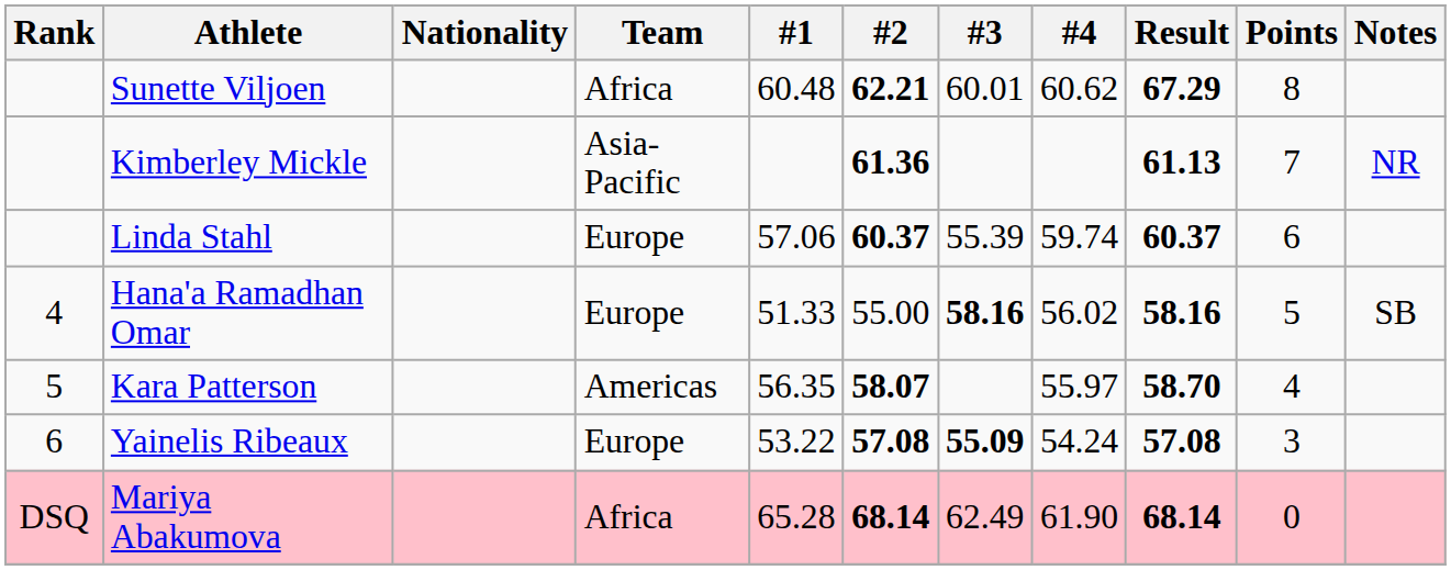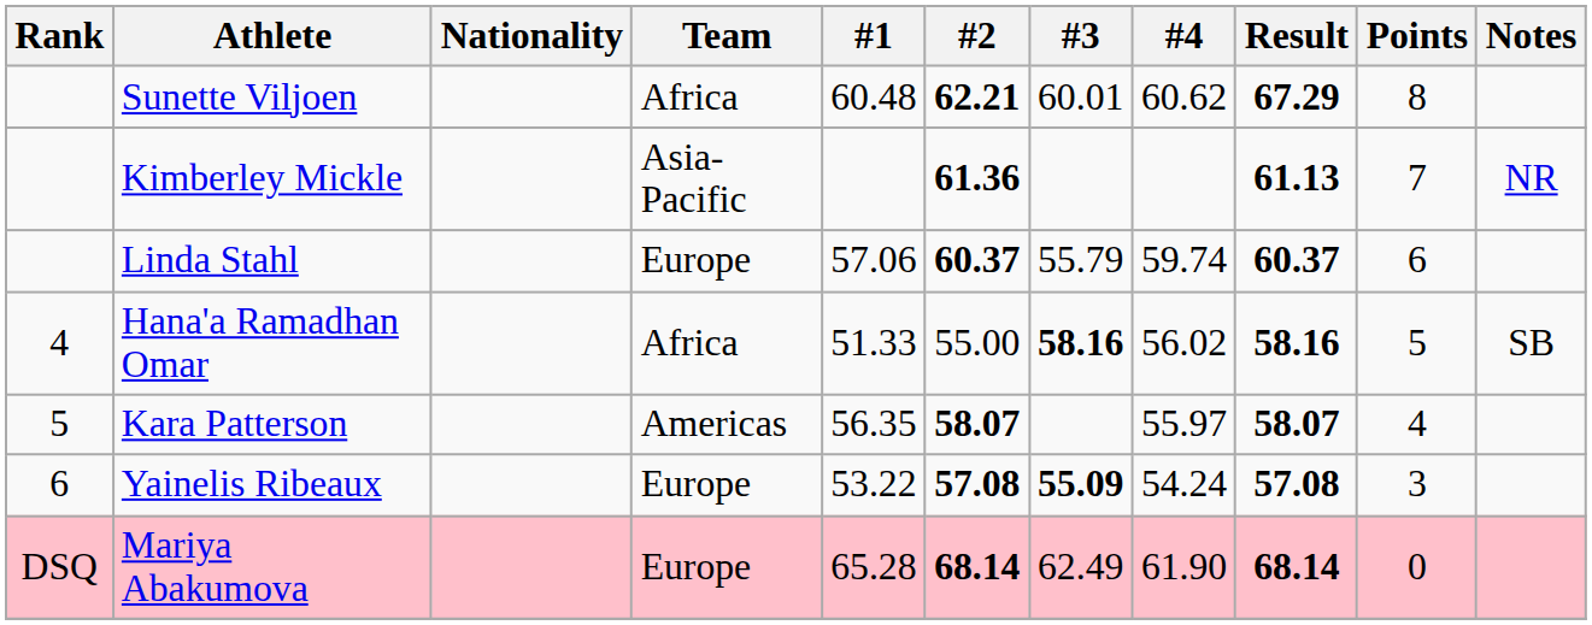 <table class="wikitable sortable" style="text-align:center"  width="75%">
 <tr>
 <th>Rank</th>
 <th>Athlete</th>
 <th>Nationality</th>
 <th>Team</th>
 <th>#1</th>
 <th>#2</th>
 <th>#3</th>
 <th>#4</th>
 <th>Result</th>
 <th>Points</th>
 <th>Notes</th>
 </tr>
 <tr>
 <td></td>
 <td align="left"><a href='#'>Sunette Viljoen</a></td>
 <td align=left></td>
 <td align=left>Africa</td>
 <td>60.48</td>
 <td><strong>62.21</strong></td>
 <td>60.01</td>
 <td>60.62</td>
 <td><strong>67.29</strong></td>
 <td>8</td>
 <td></td>
 </tr>
 <tr>
 <td></td>
 <td align="left"><a href='#'>Kimberley Mickle</a></td>
 <td align=left></td>
 <td align=left>Asia-Pacific</td>
 <td></td>
 <td><strong>61.36</strong></td>
 <td></td>
 <td></td>
 <td><strong>61.13</strong></td>
 <td>7</td>
 <td><a href='#'>NR</a></td>
 </tr>
 <tr>
 <td></td>
 <td align="left"><a href='#'>Linda Stahl</a></td>
 <td align=left></td>
 <td align=left>Europe</td>
 <td>57.06</td>
 <td><strong>60.37</strong></td>
-<td>55.39</td>
+<td>55.79</td>
 <td>59.74</td>
 <td><strong>60.37</strong></td>
 <td>6</td>
 <td></td>
 </tr>
 <tr>
 <td>4</td>
 <td align="left"><a href='#'>Hana'a Ramadhan Omar</a></td>
 <td align=left></td>
-<td align=left>Europe</td>
+<td align=left>Africa</td>
 <td>51.33</td>
 <td>55.00</td>
 <td><strong>58.16</strong></td>
 <td>56.02</td>
 <td><strong>58.16</strong></td>
 <td>5</td>
 <td>SB</td>
 </tr>
 <tr>
 <td>5</td>
 <td align="left"><a href='#'>Kara Patterson</a></td>
 <td align=left></td>
 <td align=left>Americas</td>
 <td>56.35</td>
 <td><strong>58.07</strong></td>
 <td></td>
 <td>55.97</td>
-<td><strong>58.70</strong></td>
+<td><strong>58.07</strong></td>
 <td>4</td>
 <td></td>
 </tr>
 <tr>
 <td>6</td>
 <td align="left"><a href='#'>Yainelis Ribeaux</a></td>
 <td align=left></td>
 <td align=left>Europe</td>
 <td>53.22</td>
 <td><strong>57.08</strong></td>
 <td><strong>55.09</strong></td>
 <td>54.24</td>
 <td><strong>57.08</strong></td>
 <td>3</td>
 <td></td>
 </tr>
 <tr bgcolor=pink>
 <td>DSQ</td>
 <td align="left"><a href='#'>Mariya Abakumova</a></td>
 <td align=left></td>
-<td align=left>Africa</td>
+<td align=left>Europe</td>
 <td>65.28</td>
 <td><strong>68.14</strong></td>
 <td>62.49</td>
 <td>61.90</td>
 <td><strong>68.14</strong></td>
 <td>0</td>
 <td></td>
 </tr>
 <tr>
 </tr>
 </table>
